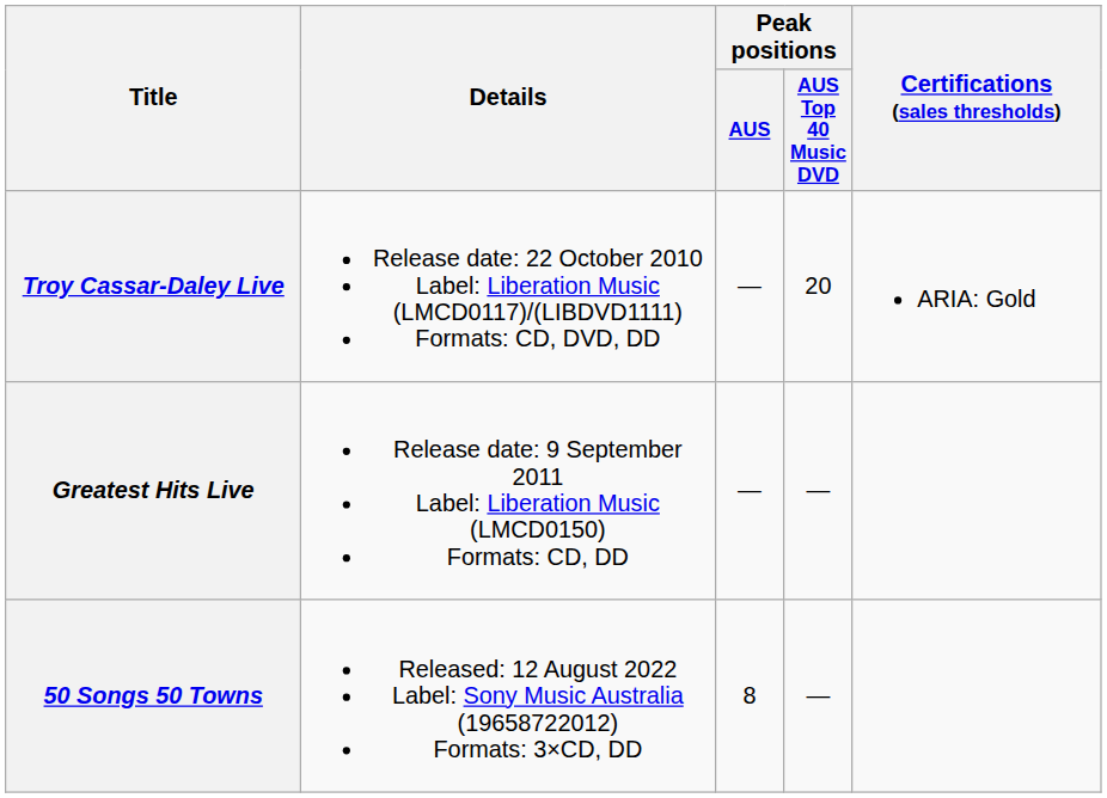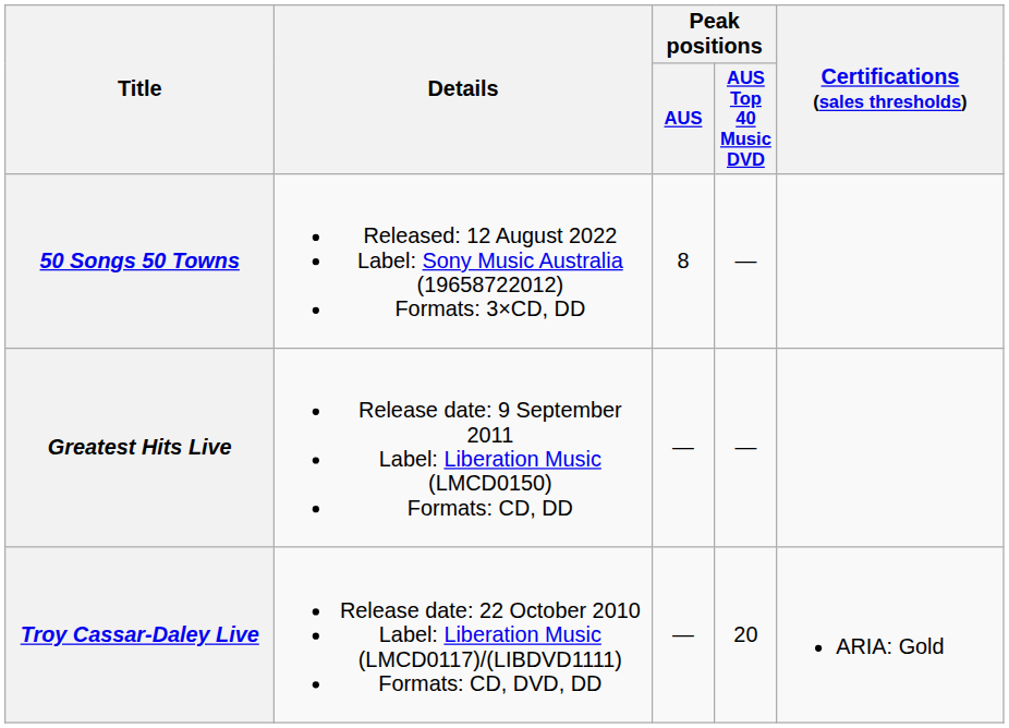 <table class="wikitable plainrowheaders" style="text-align:center;">
 <tr>
 <th rowspan="2" style="width:12em;">Title</th>
 <th rowspan="2" style="width:17em;">Details</th>
 <th colspan="2">Peak positions</th>
 <th rowspan="2" style="width:10em;"><a href='#'>Certifications</a><br><small>(<a href='#'>sales thresholds</a>)</small></th>
 </tr>
 <tr style="font-size:smaller;">
 <th width="40"><a href='#'>AUS</a><br></th>
 <th width="40"><a href='#'>AUS Top 40 Music DVD</a><br></th>
 </tr>
 <tr>
-<th scope="row"><em><a href='#'>Troy Cassar-Daley Live</a></em></th>
-<td><br><ul><li>Release date: 22 October 2010</li><li>Label: <a href='#'>Liberation Music</a> (LMCD0117)/(LIBDVD1111)</li><li>Formats: CD, DVD, DD</li></ul></td>
+<th scope="row"><em><a href='#'>50 Songs 50 Towns</a></em></th>
+<td><br><ul><li>Released: 12 August 2022</li><li>Label: <a href='#'>Sony Music Australia</a> (19658722012)</li><li>Formats: 3×CD, DD</li></ul></td>
+<td>8</td>
 <td>—</td>
-<td>20</td>
-<td align="left"><br><ul><li>ARIA: Gold</li></ul></td>
+<td align="left"></td>
 </tr>
 <tr>
 <th scope="row"><em>Greatest Hits Live</em></th>
 <td><br><ul><li>Release date: 9 September 2011</li><li>Label: <a href='#'>Liberation Music</a> (LMCD0150)</li><li>Formats: CD, DD</li></ul></td>
 <td>—</td>
 <td>—</td>
 <td align="left"></td>
 </tr>
 <tr>
-<th scope="row"><em><a href='#'>50 Songs 50 Towns</a></em></th>
-<td><br><ul><li>Released: 12 August 2022</li><li>Label: <a href='#'>Sony Music Australia</a> (19658722012)</li><li>Formats: 3×CD, DD</li></ul></td>
-<td>8</td>
+<th scope="row"><em><a href='#'>Troy Cassar-Daley Live</a></em></th>
+<td><br><ul><li>Release date: 22 October 2010</li><li>Label: <a href='#'>Liberation Music</a> (LMCD0117)/(LIBDVD1111)</li><li>Formats: CD, DVD, DD</li></ul></td>
 <td>—</td>
-<td align="left"></td>
+<td>20</td>
+<td align="left"><br><ul><li>ARIA: Gold</li></ul></td>
 </tr>
 </table>
